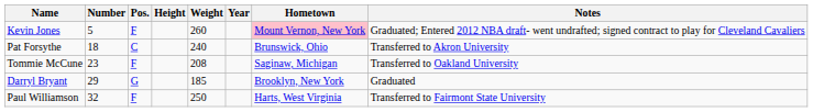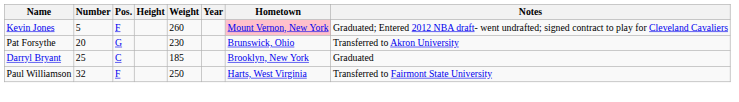 <table class="wikitable sortable" border="1">
 <tr>
 <th>Name</th>
 <th>Number</th>
 <th>Pos.</th>
 <th>Height</th>
 <th>Weight</th>
 <th>Year</th>
 <th>Hometown</th>
 <th class="unsortable">Notes</th>
 </tr>
 <tr>
 <td><a href='#'>Kevin Jones</a></td>
 <td>5</td>
 <td><a href='#'>F</a></td>
 <td></td>
 <td>260</td>
 <td></td>
 <td style="background: pink;"><a href='#'>Mount Vernon, New York</a></td>
 <td>Graduated; Entered <a href='#'>2012 NBA draft</a>- went undrafted; signed contract to play for <a href='#'>Cleveland Cavaliers</a></td>
 </tr>
 <tr>
 <td>Pat Forsythe</td>
-<td>18</td>
-<td><a href='#'>C</a></td>
+<td>20</td>
+<td><a href='#'>G</a></td>
 <td></td>
-<td>240</td>
+<td>230</td>
 <td></td>
 <td><a href='#'>Brunswick, Ohio</a></td>
 <td>Transferred to <a href='#'>Akron University</a></td>
 </tr>
 <tr>
-<td>Tommie McCune</td>
-<td>23</td>
-<td><a href='#'>F</a></td>
-<td></td>
-<td>208</td>
-<td></td>
-<td><a href='#'>Saginaw, Michigan</a></td>
-<td>Transferred to <a href='#'>Oakland University</a></td>
-</tr>
-<tr>
 <td><a href='#'>Darryl Bryant</a></td>
-<td>29</td>
-<td><a href='#'>G</a></td>
+<td>25</td>
+<td><a href='#'>C</a></td>
 <td></td>
 <td>185</td>
 <td></td>
 <td><a href='#'>Brooklyn, New York</a></td>
 <td>Graduated</td>
 </tr>
 <tr>
 <td>Paul Williamson</td>
 <td>32</td>
 <td><a href='#'>F</a></td>
 <td></td>
 <td>250</td>
 <td></td>
 <td><a href='#'>Harts, West Virginia</a></td>
 <td>Transferred to <a href='#'>Fairmont State University</a></td>
 </tr>
 </table>
